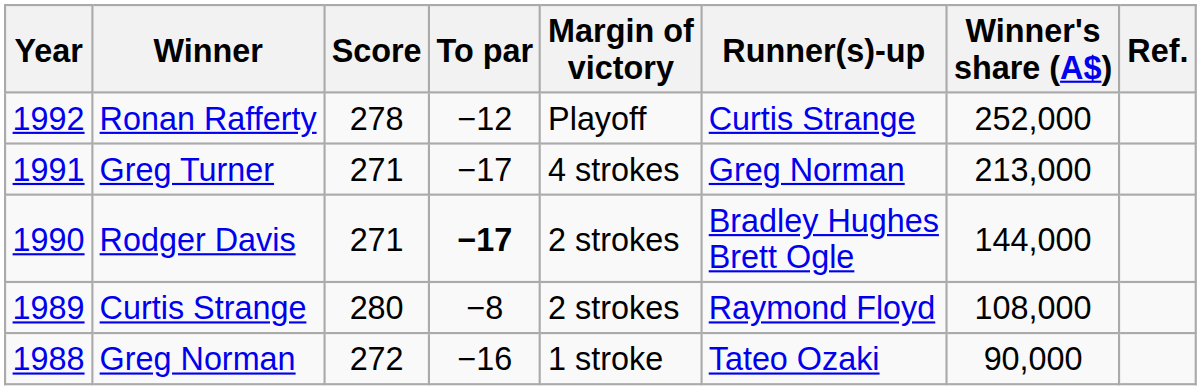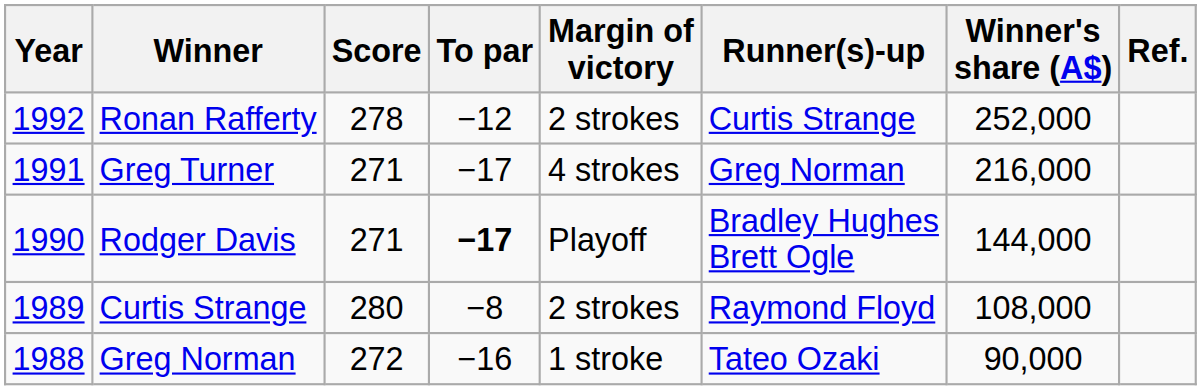 <table class=wikitable style="font-size:95%">
 <tr>
 <th>Year</th>
 <th>Winner</th>
 <th>Score</th>
 <th>To par</th>
 <th>Margin of<br>victory</th>
 <th>Runner(s)-up</th>
 <th>Winner's<br>share (<a href='#'>A$</a>)</th>
 <th>Ref.</th>
 </tr>
 <tr>
 <td><a href='#'>1992</a></td>
 <td> <a href='#'>Ronan Rafferty</a></td>
 <td align=center>278</td>
 <td align=center>−12</td>
-<td>Playoff</td>
+<td>2 strokes</td>
 <td> <a href='#'>Curtis Strange</a></td>
 <td align=center>252,000</td>
 <td></td>
 </tr>
 <tr>
 <td><a href='#'>1991</a></td>
 <td> <a href='#'>Greg Turner</a></td>
 <td align=center>271</td>
 <td align=center>−17</td>
 <td>4 strokes</td>
 <td> <a href='#'>Greg Norman</a></td>
-<td align=center>213,000</td>
+<td align=center>216,000</td>
 <td></td>
 </tr>
 <tr>
 <td><a href='#'>1990</a></td>
 <td> <a href='#'>Rodger Davis</a></td>
 <td align=center>271</td>
 <td align=center><strong>−17</strong></td>
-<td>2 strokes</td>
+<td>Playoff</td>
 <td> <a href='#'>Bradley Hughes</a><br> <a href='#'>Brett Ogle</a></td>
 <td align=center>144,000</td>
 <td></td>
 </tr>
 <tr>
 <td><a href='#'>1989</a></td>
 <td> <a href='#'>Curtis Strange</a></td>
 <td align=center>280</td>
 <td align=center>−8</td>
 <td>2 strokes</td>
 <td> <a href='#'>Raymond Floyd</a></td>
 <td align=center>108,000</td>
 <td></td>
 </tr>
 <tr>
 <td><a href='#'>1988</a></td>
 <td> <a href='#'>Greg Norman</a></td>
 <td align=center>272</td>
 <td align=center>−16</td>
 <td>1 stroke</td>
 <td> <a href='#'>Tateo Ozaki</a></td>
 <td align=center>90,000</td>
 <td></td>
 </tr>
 </table>
